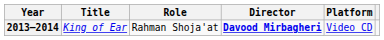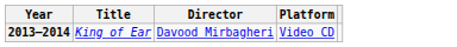 <table class="wikitable plainrowheaders sortable"  style=font-size:100%>
 <tr>
 <th scope="col">Year</th>
 <th scope="col">Title</th>
-<th scope="col">Role</th>
 <th scope="col">Director</th>
 <th scope="col" class="unsortable">Platform</th>
 <th scope="col" class="unsortable"></th>
 </tr>
 <tr>
 <th scope=row>2013–2014</th>
 <td><em><a href='#'>King of Ear</a></em></td>
-<td>Rahman Shoja'at</td>
-<td><strong><a href='#'>Davood Mirbagheri</a></strong></td>
+<td><a href='#'>Davood Mirbagheri</a></td>
 <td><a href='#'>Video CD</a></td>
 <td></td>
 </tr>
 </table>
